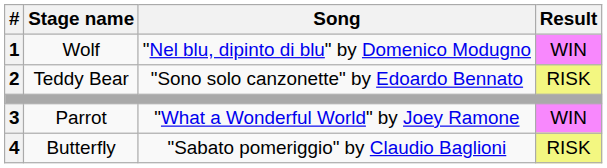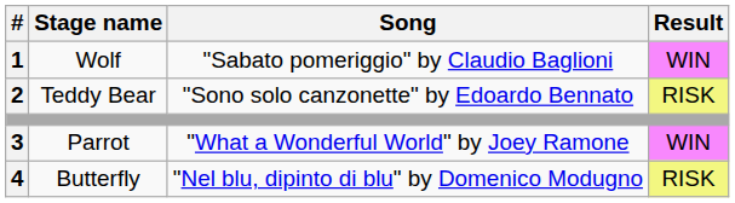 <table class="wikitable plainrowheaders" style="text-align: center;">
 <tr>
 <th>#</th>
 <th>Stage name</th>
 <th>Song</th>
 <th colspan=2>Result</th>
 </tr>
 <tr>
 <th>1</th>
 <td>Wolf</td>
-<td>"<a href='#'>Nel blu, dipinto di blu</a>" by <a href='#'>Domenico Modugno</a></td>
+<td>"Sabato pomeriggio" by <a href='#'>Claudio Baglioni</a></td>
 <td colspan="2" bgcolor=#F888FD>WIN</td>
 </tr>
 <tr>
 <th>2</th>
 <td>Teddy Bear</td>
 <td>"Sono solo canzonette" by <a href='#'>Edoardo Bennato</a></td>
 <td colspan="2" bgcolor="#F3F781">RISK</td>
 </tr>
 <tr>
 <td colspan="5" style="background:darkgray"></td>
 </tr>
 <tr>
 <th>3</th>
 <td>Parrot</td>
 <td>"<a href='#'>What a Wonderful World</a>" by <a href='#'>Joey Ramone</a></td>
 <td colspan="2" bgcolor=#F888FD>WIN</td>
 </tr>
 <tr>
 <th>4</th>
 <td>Butterfly</td>
-<td>"Sabato pomeriggio" by <a href='#'>Claudio Baglioni</a></td>
+<td>"<a href='#'>Nel blu, dipinto di blu</a>" by <a href='#'>Domenico Modugno</a></td>
 <td colspan="2" bgcolor="#F3F781">RISK</td>
 </tr>
 </table>
